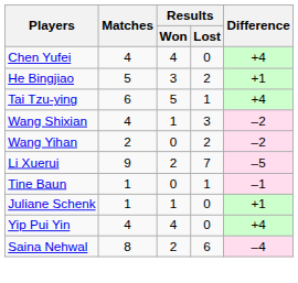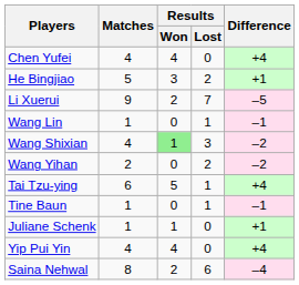 <table class=wikitable style="text-align:center; font-size:small">
 <tr>
 <th rowspan="2">Players</th>
 <th rowspan="2">Matches</th>
 <th colspan="2">Results</th>
 <th rowspan="2">Difference</th>
 </tr>
 <tr>
 <th>Won</th>
 <th>Lost</th>
 </tr>
 <tr>
 <td align="left"> <a href='#'>Chen Yufei</a></td>
 <td>4</td>
 <td>4</td>
 <td>0</td>
 <td bgcolor="#ccffcc">+4</td>
 </tr>
 <tr>
 <td align="left"> <a href='#'>He Bingjiao</a></td>
 <td>5</td>
 <td>3</td>
 <td>2</td>
 <td bgcolor="#ccffcc">+1</td>
 </tr>
 <tr>
-<td align="left"> <a href='#'>Tai Tzu-ying</a></td>
-<td>6</td>
-<td>5</td>
+<td align="left"> <a href='#'>Li Xuerui</a></td>
+<td>9</td>
+<td>2</td>
+<td>7</td>
+<td bgcolor="#ffddee">–5</td>
+</tr>
+<tr>
+<td align="left"> <a href='#'>Wang Lin</a></td>
 <td>1</td>
-<td bgcolor="#ccffcc">+4</td>
+<td>0</td>
+<td>1</td>
+<td bgcolor="#ffddee">–1</td>
 </tr>
 <tr>
 <td align="left"> <a href='#'>Wang Shixian</a></td>
 <td>4</td>
-<td>1</td>
+<td style="background: lightgreen;">1</td>
 <td>3</td>
 <td bgcolor="#ffddee">–2</td>
 </tr>
 <tr>
 <td align="left"> <a href='#'>Wang Yihan</a></td>
 <td>2</td>
 <td>0</td>
 <td>2</td>
 <td bgcolor="#ffddee">–2</td>
 </tr>
 <tr>
-<td align="left"> <a href='#'>Li Xuerui</a></td>
-<td>9</td>
-<td>2</td>
-<td>7</td>
-<td bgcolor="#ffddee">–5</td>
+<td align="left"> <a href='#'>Tai Tzu-ying</a></td>
+<td>6</td>
+<td>5</td>
+<td>1</td>
+<td bgcolor="#ccffcc">+4</td>
 </tr>
 <tr>
 <td align="left"> <a href='#'>Tine Baun</a></td>
 <td>1</td>
 <td>0</td>
 <td>1</td>
 <td bgcolor="#ffddee">–1</td>
 </tr>
 <tr>
 <td align="left"> <a href='#'>Juliane Schenk</a></td>
 <td>1</td>
 <td>1</td>
 <td>0</td>
 <td bgcolor="#ccffcc">+1</td>
 </tr>
 <tr>
 <td align="left"> <a href='#'>Yip Pui Yin</a></td>
 <td>4</td>
 <td>4</td>
 <td>0</td>
 <td bgcolor="#ccffcc">+4</td>
 </tr>
 <tr>
 <td align="left"> <a href='#'>Saina Nehwal</a></td>
 <td>8</td>
 <td>2</td>
 <td>6</td>
 <td bgcolor="#ffddee">–4</td>
 </tr>
 </table>
